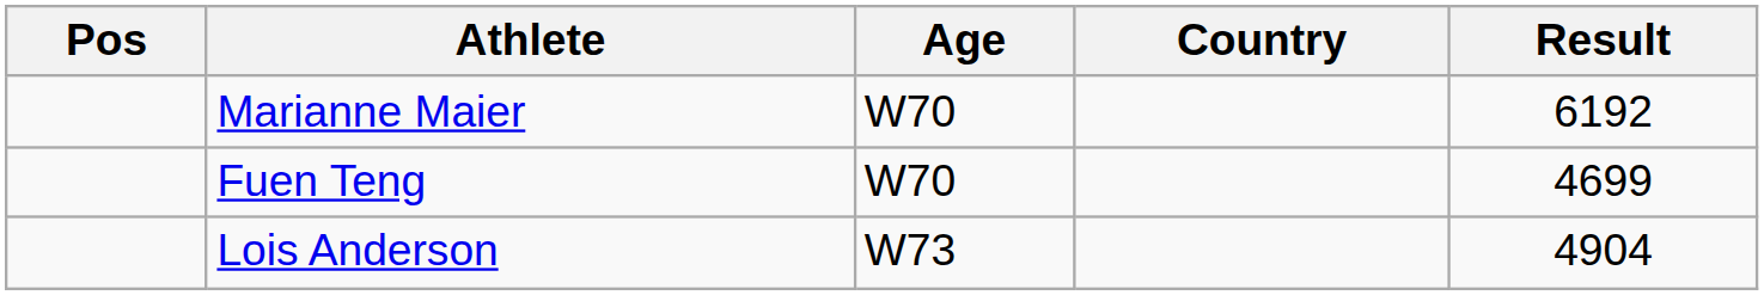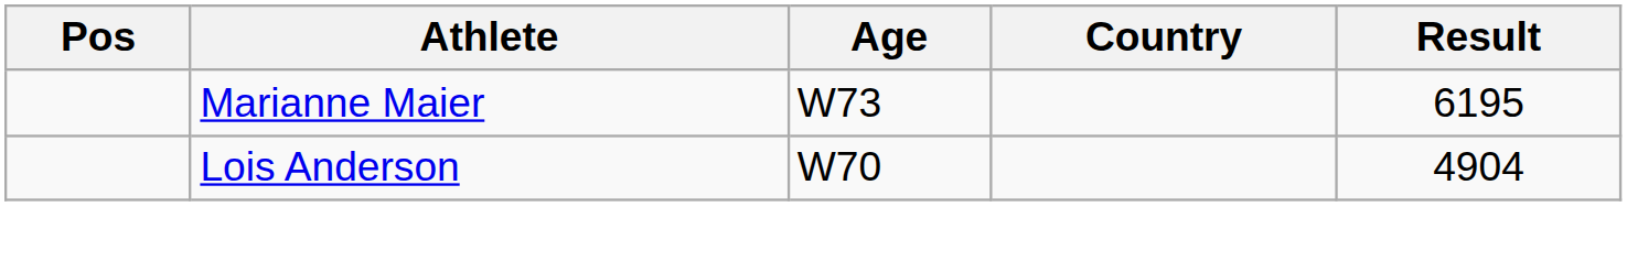 <table class="wikitable"  style="text-align:center; width:50%;">
 <tr>
 <th>Pos</th>
 <th>Athlete</th>
 <th>Age</th>
 <th>Country</th>
 <th>Result</th>
 </tr>
 <tr>
 <td align=center></td>
 <td align=left><a href='#'>Marianne Maier</a></td>
-<td align=left>W70</td>
+<td align=left>W73</td>
 <td align=left></td>
-<td>6192</td>
-</tr>
-<tr>
-<td align=center></td>
-<td align=left><a href='#'>Fuen Teng</a></td>
-<td align=left>W70</td>
-<td align=left></td>
-<td>4699</td>
+<td>6195</td>
 </tr>
 <tr>
 <td align=center></td>
 <td align=left><a href='#'>Lois Anderson</a></td>
-<td align=left>W73</td>
+<td align=left>W70</td>
 <td align=left></td>
 <td>4904</td>
 </tr>
 </table>
